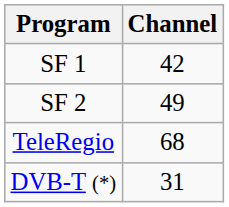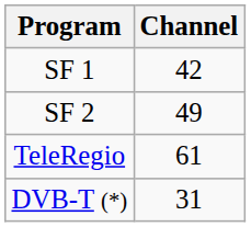 <table class="wikitable">
 <tr>
 <th>Program</th>
 <th>Channel</th>
 </tr>
 <tr align="center">
 <td>SF 1</td>
 <td>42</td>
 </tr>
 <tr align="center">
 <td>SF 2</td>
 <td>49</td>
 </tr>
 <tr align="center">
 <td><a href='#'>TeleRegio</a></td>
-<td>68</td>
+<td>61</td>
 </tr>
 <tr align="center">
 <td><a href='#'>DVB-T</a> <small>(*)</small></td>
 <td>31</td>
 </tr>
 </table>
